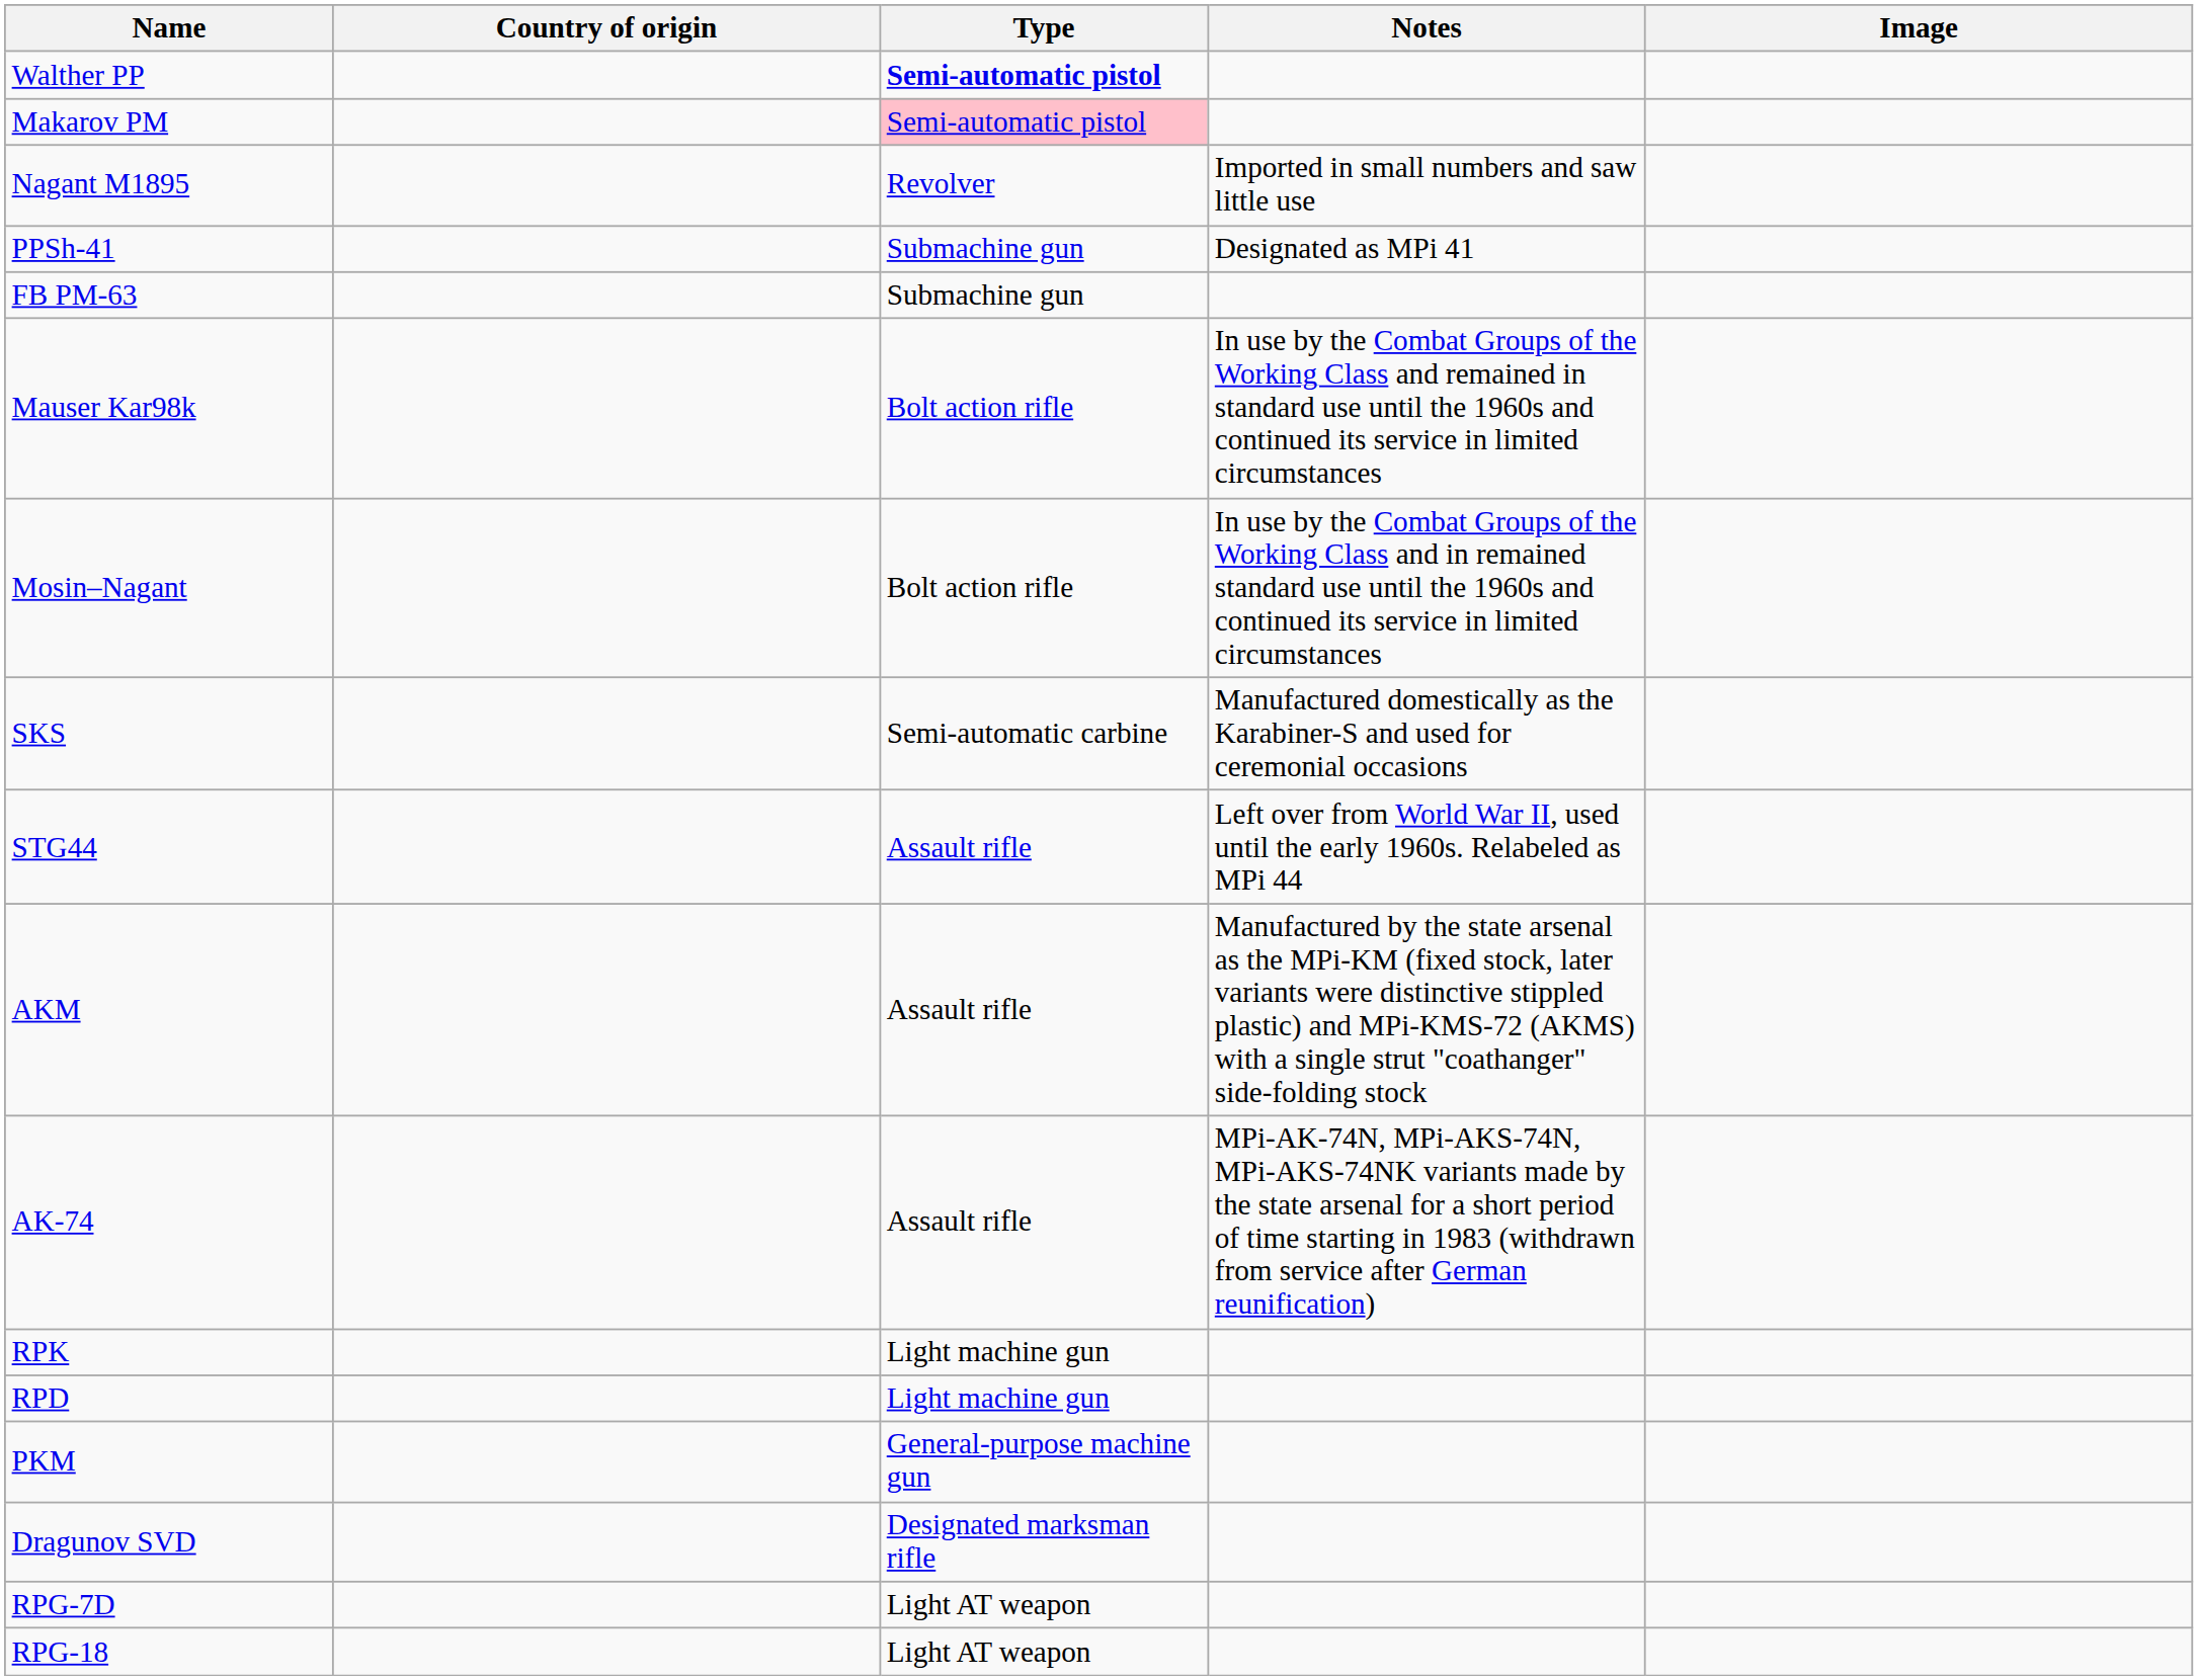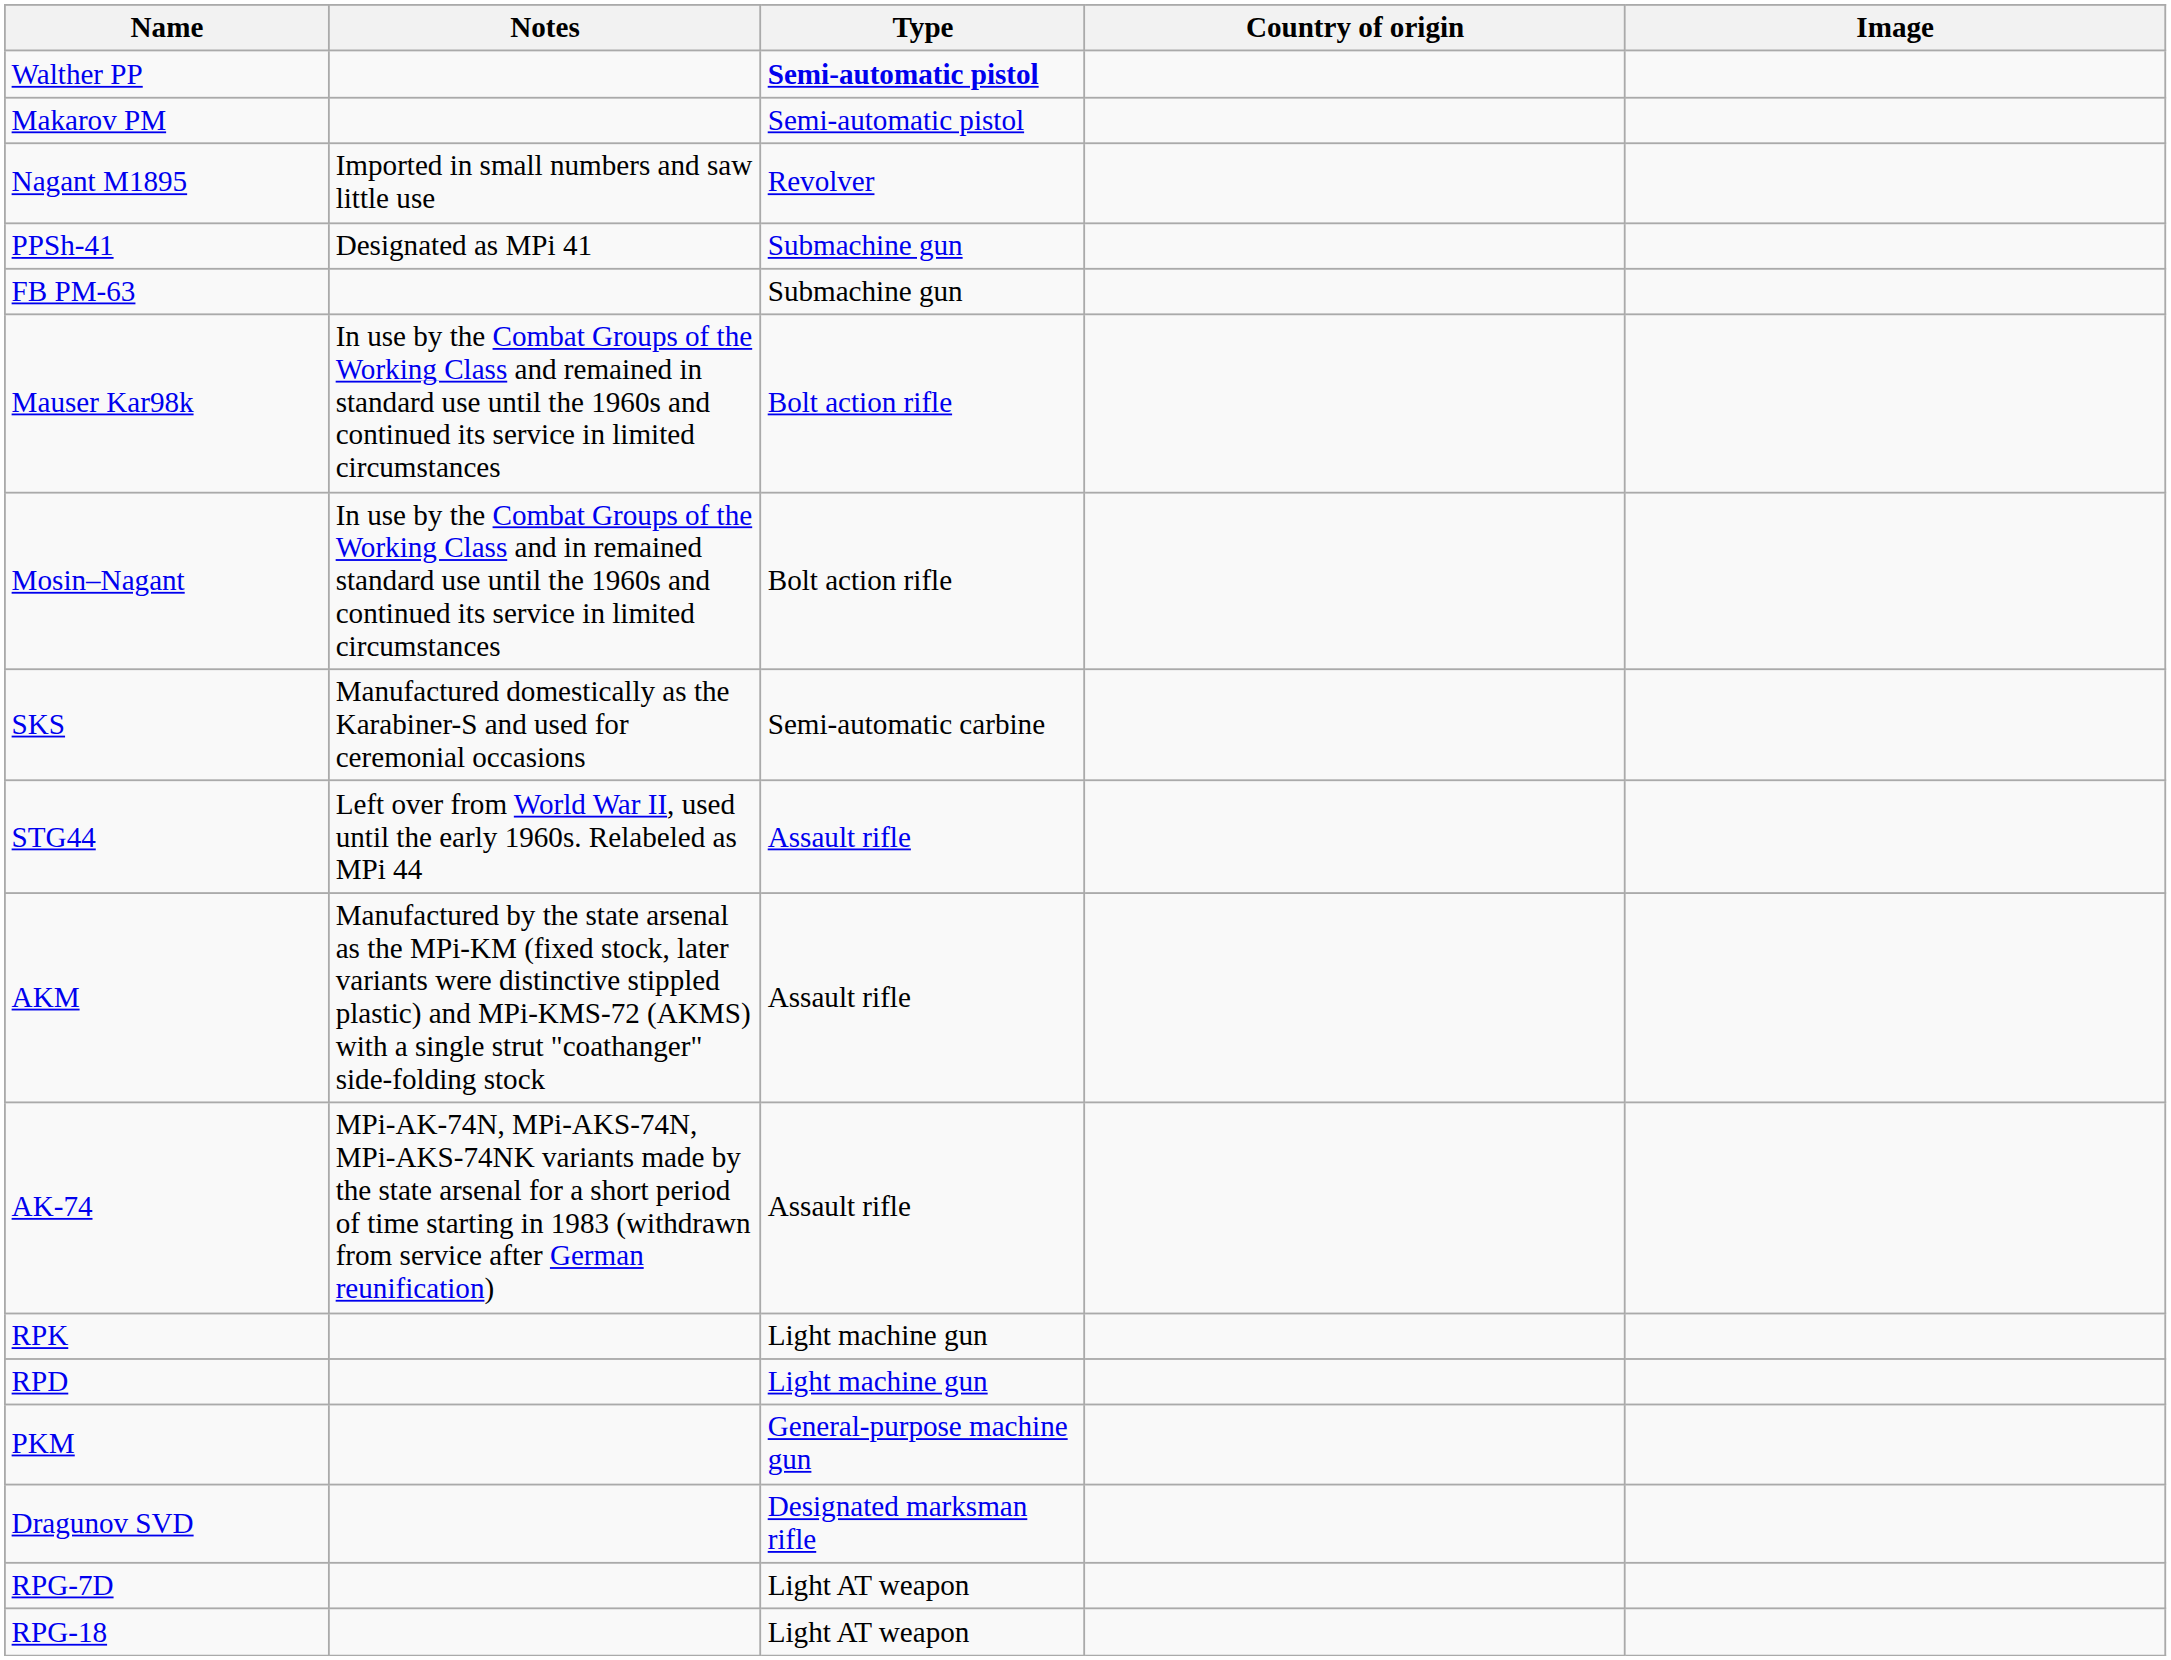 <table class="wikitable" style="width:75%;">
 <tr>
 <th style="width:15%;">Name</th>
+<th style="width:20%;">Notes</th>
+<th style="width:15%;">Type</th>
 <th style="width:25%;">Country of origin</th>
-<th style="width:15%;">Type</th>
-<th style="width:20%;">Notes</th>
 <th>Image</th>
 </tr>
 <tr>
 <td><a href='#'>Walther PP</a></td>
+<td></td>
+<td><strong><a href='#'>Semi-automatic pistol</a></strong></td>
 <td><br></td>
-<td><strong><a href='#'>Semi-automatic pistol</a></strong></td>
-<td></td>
 <td></td>
 </tr>
 <tr>
 <td><a href='#'>Makarov PM</a></td>
+<td></td>
+<td><a href='#'>Semi-automatic pistol</a></td>
 <td><br></td>
-<td style="background: pink;"><a href='#'>Semi-automatic pistol</a></td>
-<td></td>
 <td></td>
 </tr>
 <tr>
 <td><a href='#'>Nagant M1895</a></td>
+<td>Imported in small numbers and saw little use</td>
+<td><a href='#'>Revolver</a></td>
 <td><br></td>
-<td><a href='#'>Revolver</a></td>
-<td>Imported in small numbers and saw little use</td>
 <td></td>
 </tr>
 <tr>
 <td><a href='#'>PPSh-41</a></td>
+<td>Designated as MPi 41</td>
+<td><a href='#'>Submachine gun</a></td>
 <td></td>
-<td><a href='#'>Submachine gun</a></td>
-<td>Designated as MPi 41</td>
 <td></td>
 </tr>
 <tr>
 <td><a href='#'>FB PM-63</a></td>
 <td></td>
 <td>Submachine gun</td>
 <td></td>
 <td></td>
 </tr>
 <tr>
 <td><a href='#'>Mauser Kar98k</a></td>
+<td>In use by the <a href='#'>Combat Groups of the Working Class</a> and remained in standard use until the 1960s and continued its service in limited circumstances</td>
+<td><a href='#'>Bolt action rifle</a></td>
 <td></td>
-<td><a href='#'>Bolt action rifle</a></td>
-<td>In use by the <a href='#'>Combat Groups of the Working Class</a> and remained in standard use until the 1960s and continued its service in limited circumstances</td>
 <td></td>
 </tr>
 <tr>
 <td><a href='#'>Mosin–Nagant</a></td>
+<td>In use by the <a href='#'>Combat Groups of the Working Class</a> and in remained standard use until the 1960s and continued its service in limited circumstances</td>
+<td>Bolt action rifle</td>
 <td></td>
-<td>Bolt action rifle</td>
-<td>In use by the <a href='#'>Combat Groups of the Working Class</a> and in remained standard use until the 1960s and continued its service in limited circumstances</td>
 <td></td>
 </tr>
 <tr>
 <td><a href='#'>SKS</a></td>
+<td>Manufactured domestically as the Karabiner-S and used for ceremonial occasions</td>
+<td>Semi-automatic carbine</td>
 <td><br></td>
-<td>Semi-automatic carbine</td>
-<td>Manufactured domestically as the Karabiner-S and used for ceremonial occasions</td>
 <td></td>
 </tr>
 <tr>
 <td><a href='#'>STG44</a></td>
+<td>Left over from <a href='#'>World War II</a>, used until the early 1960s. Relabeled as MPi 44</td>
+<td><a href='#'>Assault rifle</a></td>
 <td></td>
-<td><a href='#'>Assault rifle</a></td>
-<td>Left over from <a href='#'>World War II</a>, used until the early 1960s. Relabeled as MPi 44</td>
 <td></td>
 </tr>
 <tr>
 <td><a href='#'>AKM</a></td>
+<td>Manufactured by the state arsenal as the MPi-KM (fixed stock, later variants were distinctive stippled plastic) and MPi-KMS-72 (AKMS) with a single strut "coathanger" side-folding stock</td>
+<td>Assault rifle</td>
 <td></td>
-<td>Assault rifle</td>
-<td>Manufactured by the state arsenal as the MPi-KM (fixed stock, later variants were distinctive stippled plastic) and MPi-KMS-72 (AKMS) with a single strut "coathanger" side-folding stock</td>
 <td></td>
 </tr>
 <tr>
 <td><a href='#'>AK-74</a></td>
+<td>MPi-AK-74N, MPi-AKS-74N, MPi-AKS-74NK variants made by the state arsenal for a short period of time starting in 1983 (withdrawn from service after <a href='#'>German reunification</a>)</td>
+<td>Assault rifle</td>
 <td><br></td>
-<td>Assault rifle</td>
-<td>MPi-AK-74N, MPi-AKS-74N, MPi-AKS-74NK variants made by the state arsenal for a short period of time starting in 1983 (withdrawn from service after <a href='#'>German reunification</a>)</td>
 <td></td>
 </tr>
 <tr>
 <td><a href='#'>RPK</a></td>
 <td></td>
 <td>Light machine gun</td>
 <td></td>
 <td><br></td>
 </tr>
 <tr>
 <td><a href='#'>RPD</a></td>
+<td></td>
+<td><a href='#'>Light machine gun</a></td>
 <td><br></td>
-<td><a href='#'>Light machine gun</a></td>
-<td></td>
 <td></td>
 </tr>
 <tr>
 <td><a href='#'>PKM</a></td>
 <td></td>
 <td><a href='#'>General-purpose machine gun</a></td>
 <td></td>
 <td></td>
 </tr>
 <tr>
 <td><a href='#'>Dragunov SVD</a></td>
 <td></td>
 <td><a href='#'>Designated marksman rifle</a></td>
 <td></td>
 <td></td>
 </tr>
 <tr>
 <td><a href='#'>RPG-7D</a></td>
 <td></td>
 <td>Light AT weapon</td>
 <td></td>
 <td></td>
 </tr>
 <tr>
 <td><a href='#'>RPG-18</a></td>
 <td></td>
 <td>Light AT weapon</td>
 <td></td>
 <td></td>
 </tr>
 </table>
